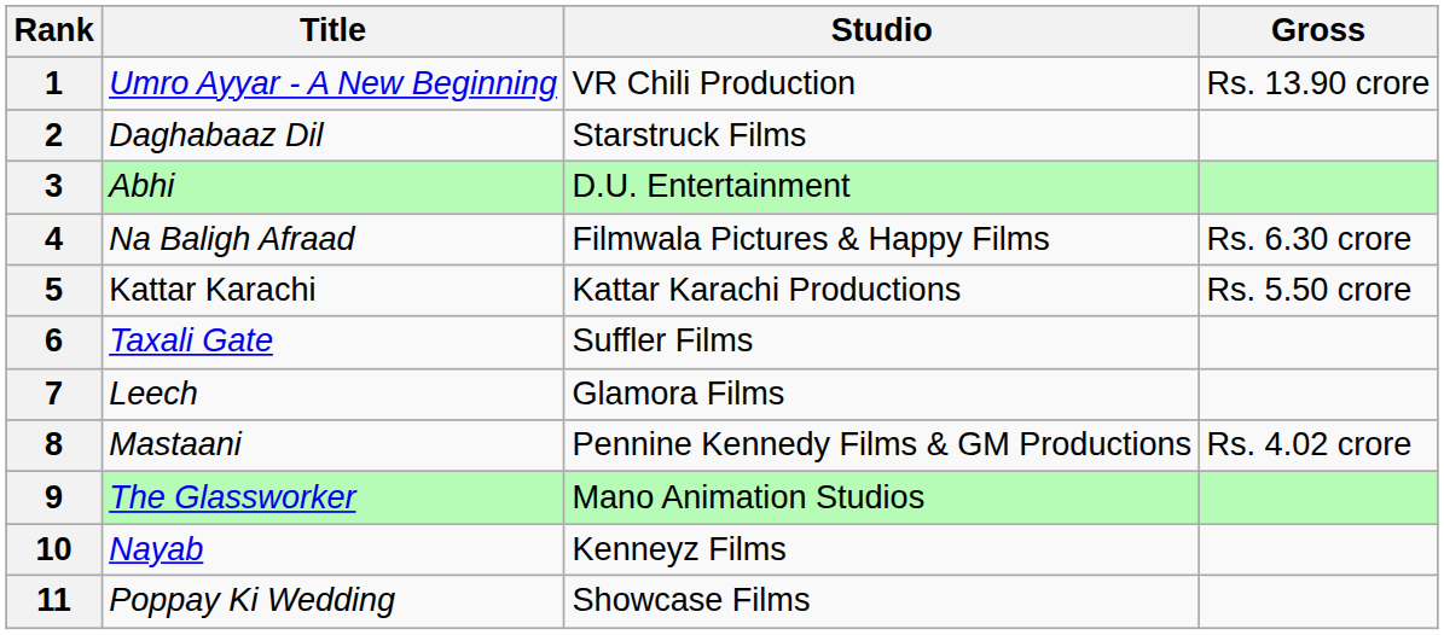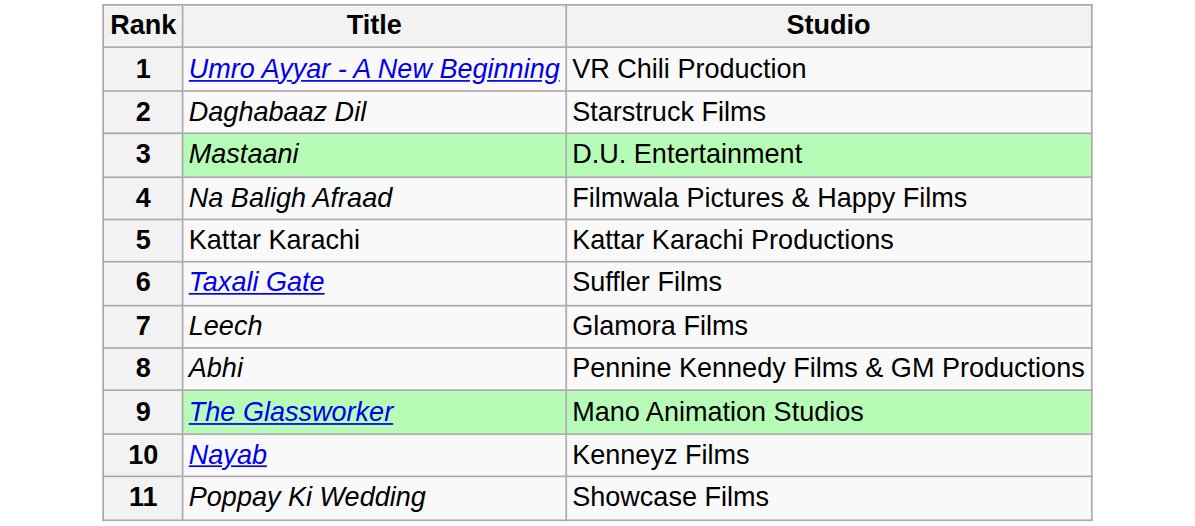 <table class="wikitable sortable" style="margin:automaaa ki tere; margin:auto;">
 <tr>
 <th>Rank</th>
 <th>Title</th>
 <th>Studio</th>
-<th>Gross</th>
 </tr>
 <tr>
 <th>1</th>
 <td><em><a href='#'>Umro Ayyar - A New Beginning</a></em></td>
 <td>VR Chili Production</td>
-<td>Rs. 13.90 crore</td>
 </tr>
 <tr>
 <th>2</th>
 <td><em>Daghabaaz Dil</em></td>
 <td>Starstruck Films</td>
-<td></td>
 </tr>
 <tr style="background:#b6fcb6;">
 <th>3</th>
-<td><em>Abhi</em></td>
+<td><em>Mastaani</em></td>
 <td>D.U. Entertainment</td>
-<td></td>
 </tr>
 <tr>
 <th>4</th>
 <td><em>Na Baligh Afraad</em></td>
 <td>Filmwala Pictures & Happy Films</td>
-<td>Rs. 6.30 crore</td>
 </tr>
 <tr>
 <th>5</th>
 <td>Kattar Karachi</td>
 <td>Kattar Karachi Productions</td>
-<td>Rs. 5.50 crore</td>
 </tr>
 <tr>
 <th>6</th>
 <td><em><a href='#'>Taxali Gate</a></em></td>
 <td>Suffler Films</td>
-<td></td>
 </tr>
 <tr>
 <th>7</th>
 <td><em>Leech</em></td>
 <td>Glamora Films</td>
-<td></td>
 </tr>
 <tr>
 <th>8</th>
-<td><em>Mastaani</em></td>
+<td><em>Abhi</em></td>
 <td>Pennine Kennedy Films & GM Productions</td>
-<td>Rs. 4.02 crore</td>
 </tr>
 <tr style="background:#b6fcb6;">
 <th>9</th>
 <td><em><a href='#'>The Glassworker</a></em></td>
 <td>Mano Animation Studios</td>
-<td></td>
 </tr>
 <tr>
 <th>10</th>
 <td><em><a href='#'>Nayab</a></em></td>
 <td>Kenneyz Films</td>
-<td></td>
 </tr>
 <tr>
 <th>11</th>
 <td><em>Poppay Ki Wedding</em></td>
 <td>Showcase Films</td>
-<td></td>
 </tr>
 </table>
